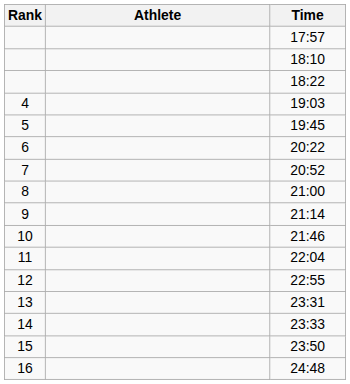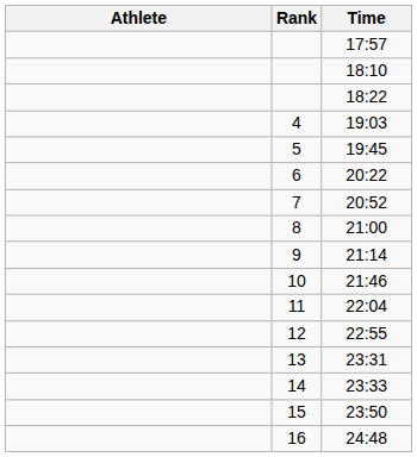 <table class=wikitable style="text-align:center">
 <tr>
+<th width=250>Athlete</th>
 <th width=40>Rank</th>
-<th width=250>Athlete</th>
 <th width=80>Time</th>
 </tr>
 <tr>
+<td align=left></td>
 <td></td>
-<td align=left></td>
 <td>17:57</td>
 </tr>
 <tr>
+<td align=left></td>
 <td></td>
-<td align=left></td>
 <td>18:10</td>
 </tr>
 <tr>
+<td align=left></td>
 <td></td>
-<td align=left></td>
 <td>18:22</td>
 </tr>
 <tr>
+<td align=left></td>
 <td>4</td>
-<td align=left></td>
 <td>19:03</td>
 </tr>
 <tr>
+<td align=left></td>
 <td>5</td>
-<td align=left></td>
 <td>19:45</td>
 </tr>
 <tr>
+<td align=left></td>
 <td>6</td>
-<td align=left></td>
 <td>20:22</td>
 </tr>
 <tr>
+<td align=left></td>
 <td>7</td>
-<td align=left></td>
 <td>20:52</td>
 </tr>
 <tr>
+<td align=left></td>
 <td>8</td>
-<td align=left></td>
 <td>21:00</td>
 </tr>
 <tr>
+<td align=left></td>
 <td>9</td>
-<td align=left></td>
 <td>21:14</td>
 </tr>
 <tr>
+<td align=left></td>
 <td>10</td>
-<td align=left></td>
 <td>21:46</td>
 </tr>
 <tr>
+<td align=left></td>
 <td>11</td>
-<td align=left></td>
 <td>22:04</td>
 </tr>
 <tr>
+<td align=left></td>
 <td>12</td>
-<td align=left></td>
 <td>22:55</td>
 </tr>
 <tr>
+<td align=left></td>
 <td>13</td>
-<td align=left></td>
 <td>23:31</td>
 </tr>
 <tr>
+<td align=left></td>
 <td>14</td>
-<td align=left></td>
 <td>23:33</td>
 </tr>
 <tr>
+<td align=left></td>
 <td>15</td>
-<td align=left></td>
 <td>23:50</td>
 </tr>
 <tr>
+<td align=left></td>
 <td>16</td>
-<td align=left></td>
 <td>24:48</td>
 </tr>
 </table>
